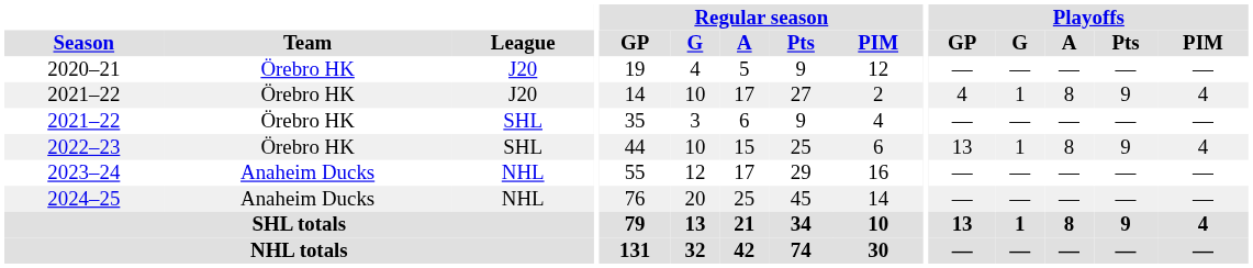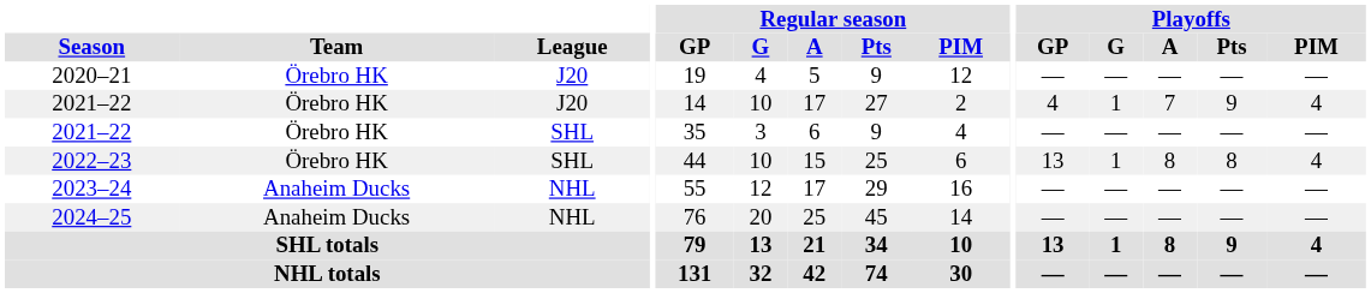 <table border="0" cellpadding="1" cellspacing="0" style="text-align:center; width:60em;">
 <tr bgcolor="#e0e0e0">
 <th colspan="3" bgcolor="#ffffff"></th>
 <th rowspan="99" bgcolor="#ffffff"></th>
 <th colspan="5"><a href='#'>Regular season</a></th>
 <th rowspan="99" bgcolor="#ffffff"></th>
 <th colspan="5"><a href='#'>Playoffs</a></th>
 </tr>
 <tr bgcolor="#e0e0e0">
 <th><a href='#'>Season</a></th>
 <th>Team</th>
 <th>League</th>
 <th>GP</th>
 <th><a href='#'>G</a></th>
 <th><a href='#'>A</a></th>
 <th><a href='#'>Pts</a></th>
 <th><a href='#'>PIM</a></th>
 <th>GP</th>
 <th>G</th>
 <th>A</th>
 <th>Pts</th>
 <th>PIM</th>
 </tr>
 <tr>
 <td>2020–21</td>
 <td><a href='#'>Örebro HK</a></td>
 <td><a href='#'>J20</a></td>
 <td>19</td>
 <td>4</td>
 <td>5</td>
 <td>9</td>
 <td>12</td>
 <td>—</td>
 <td>—</td>
 <td>—</td>
 <td>—</td>
 <td>—</td>
 </tr>
 <tr bgcolor="#f0f0f0">
 <td>2021–22</td>
 <td>Örebro HK</td>
 <td>J20</td>
 <td>14</td>
 <td>10</td>
 <td>17</td>
 <td>27</td>
 <td>2</td>
 <td>4</td>
 <td>1</td>
-<td>8</td>
+<td>7</td>
 <td>9</td>
 <td>4</td>
 </tr>
 <tr>
 <td><a href='#'>2021–22</a></td>
 <td>Örebro HK</td>
 <td><a href='#'>SHL</a></td>
 <td>35</td>
 <td>3</td>
 <td>6</td>
 <td>9</td>
 <td>4</td>
 <td>—</td>
 <td>—</td>
 <td>—</td>
 <td>—</td>
 <td>—</td>
 </tr>
 <tr bgcolor="#f0f0f0">
 <td><a href='#'>2022–23</a></td>
 <td>Örebro HK</td>
 <td>SHL</td>
 <td>44</td>
 <td>10</td>
 <td>15</td>
 <td>25</td>
 <td>6</td>
 <td>13</td>
 <td>1</td>
 <td>8</td>
-<td>9</td>
+<td>8</td>
 <td>4</td>
 </tr>
 <tr>
 <td><a href='#'>2023–24</a></td>
 <td><a href='#'>Anaheim Ducks</a></td>
 <td><a href='#'>NHL</a></td>
 <td>55</td>
 <td>12</td>
 <td>17</td>
 <td>29</td>
 <td>16</td>
 <td>—</td>
 <td>—</td>
 <td>—</td>
 <td>—</td>
 <td>—</td>
 </tr>
 <tr bgcolor="#f0f0f0">
 <td><a href='#'>2024–25</a></td>
 <td>Anaheim Ducks</td>
 <td>NHL</td>
 <td>76</td>
 <td>20</td>
 <td>25</td>
 <td>45</td>
 <td>14</td>
 <td>—</td>
 <td>—</td>
 <td>—</td>
 <td>—</td>
 <td>—</td>
 </tr>
 <tr bgcolor="#e0e0e0">
 <th colspan="3">SHL totals</th>
 <th>79</th>
 <th>13</th>
 <th>21</th>
 <th>34</th>
 <th>10</th>
 <th>13</th>
 <th>1</th>
 <th>8</th>
 <th>9</th>
 <th>4</th>
 </tr>
 <tr bgcolor="#e0e0e0">
 <th colspan="3">NHL totals</th>
 <th>131</th>
 <th>32</th>
 <th>42</th>
 <th>74</th>
 <th>30</th>
 <th>—</th>
 <th>—</th>
 <th>—</th>
 <th>—</th>
 <th>—</th>
 </tr>
 </table>
